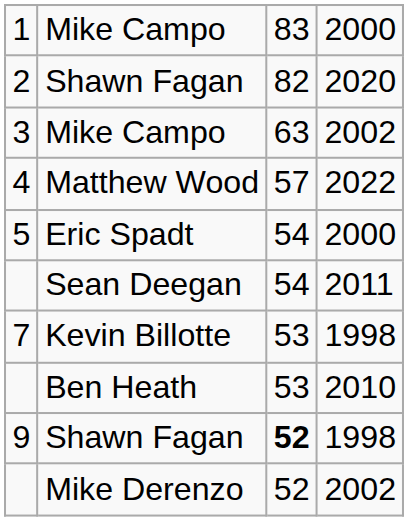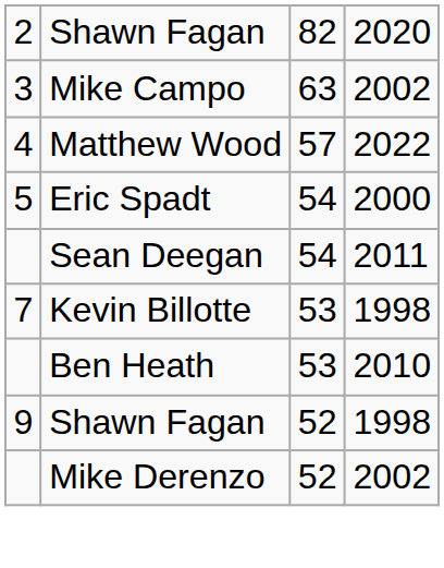 <table class="wikitable">
 <tr>
-</tr>
-<tr>
-<td>1</td>
-<td>Mike Campo</td>
-<td>83</td>
-<td>2000</td>
 </tr>
 <tr>
 <td>2</td>
 <td>Shawn Fagan</td>
 <td>82</td>
 <td>2020</td>
 </tr>
 <tr>
 <td>3</td>
 <td>Mike Campo</td>
 <td>63</td>
 <td>2002</td>
 </tr>
 <tr>
 <td>4</td>
 <td>Matthew Wood</td>
 <td>57</td>
 <td>2022</td>
 </tr>
 <tr>
 <td>5</td>
 <td>Eric Spadt</td>
 <td>54</td>
 <td>2000</td>
 </tr>
 <tr>
 <td></td>
 <td>Sean Deegan</td>
 <td>54</td>
 <td>2011</td>
 </tr>
 <tr>
 <td>7</td>
 <td>Kevin Billotte</td>
 <td>53</td>
 <td>1998</td>
 </tr>
 <tr>
 <td></td>
 <td>Ben Heath</td>
 <td>53</td>
 <td>2010</td>
 </tr>
 <tr>
 <td>9</td>
 <td>Shawn Fagan</td>
-<td><strong>52</strong></td>
+<td>52</td>
 <td>1998</td>
 </tr>
 <tr>
 <td></td>
 <td>Mike Derenzo</td>
 <td>52</td>
 <td>2002</td>
 </tr>
 </table>
